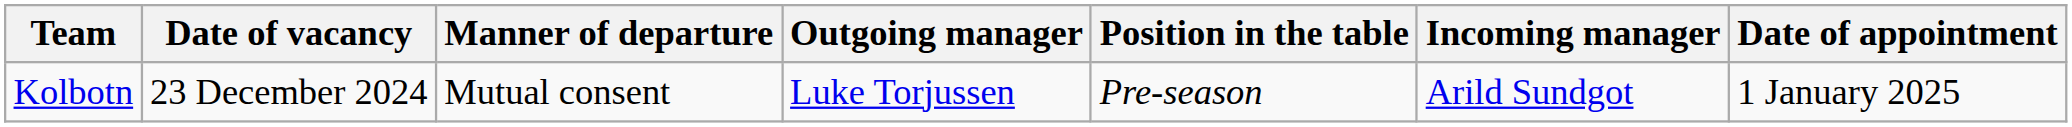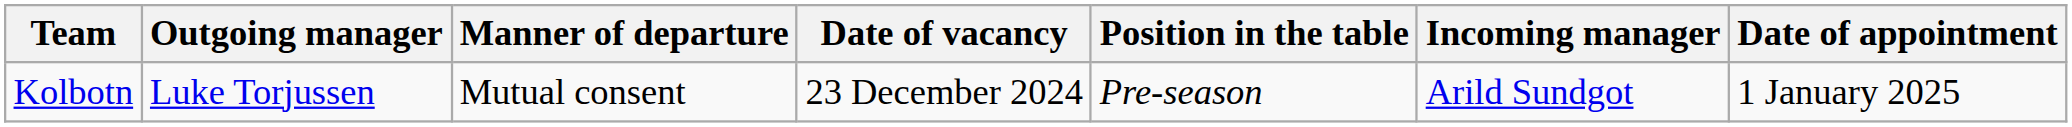 <table class="wikitable">
 <tr>
 <th>Team</th>
+<th>Outgoing manager</th>
+<th>Manner of departure</th>
 <th>Date of vacancy</th>
-<th>Manner of departure</th>
-<th>Outgoing manager</th>
 <th>Position in the table</th>
 <th>Incoming manager</th>
 <th>Date of appointment</th>
 </tr>
 <tr>
 <td><a href='#'>Kolbotn</a></td>
+<td> <a href='#'>Luke Torjussen</a></td>
+<td>Mutual consent</td>
 <td>23 December 2024</td>
-<td>Mutual consent</td>
-<td> <a href='#'>Luke Torjussen</a></td>
 <td><em>Pre-season</em></td>
 <td> <a href='#'>Arild Sundgot</a></td>
 <td>1 January 2025</td>
 </tr>
 </table>
